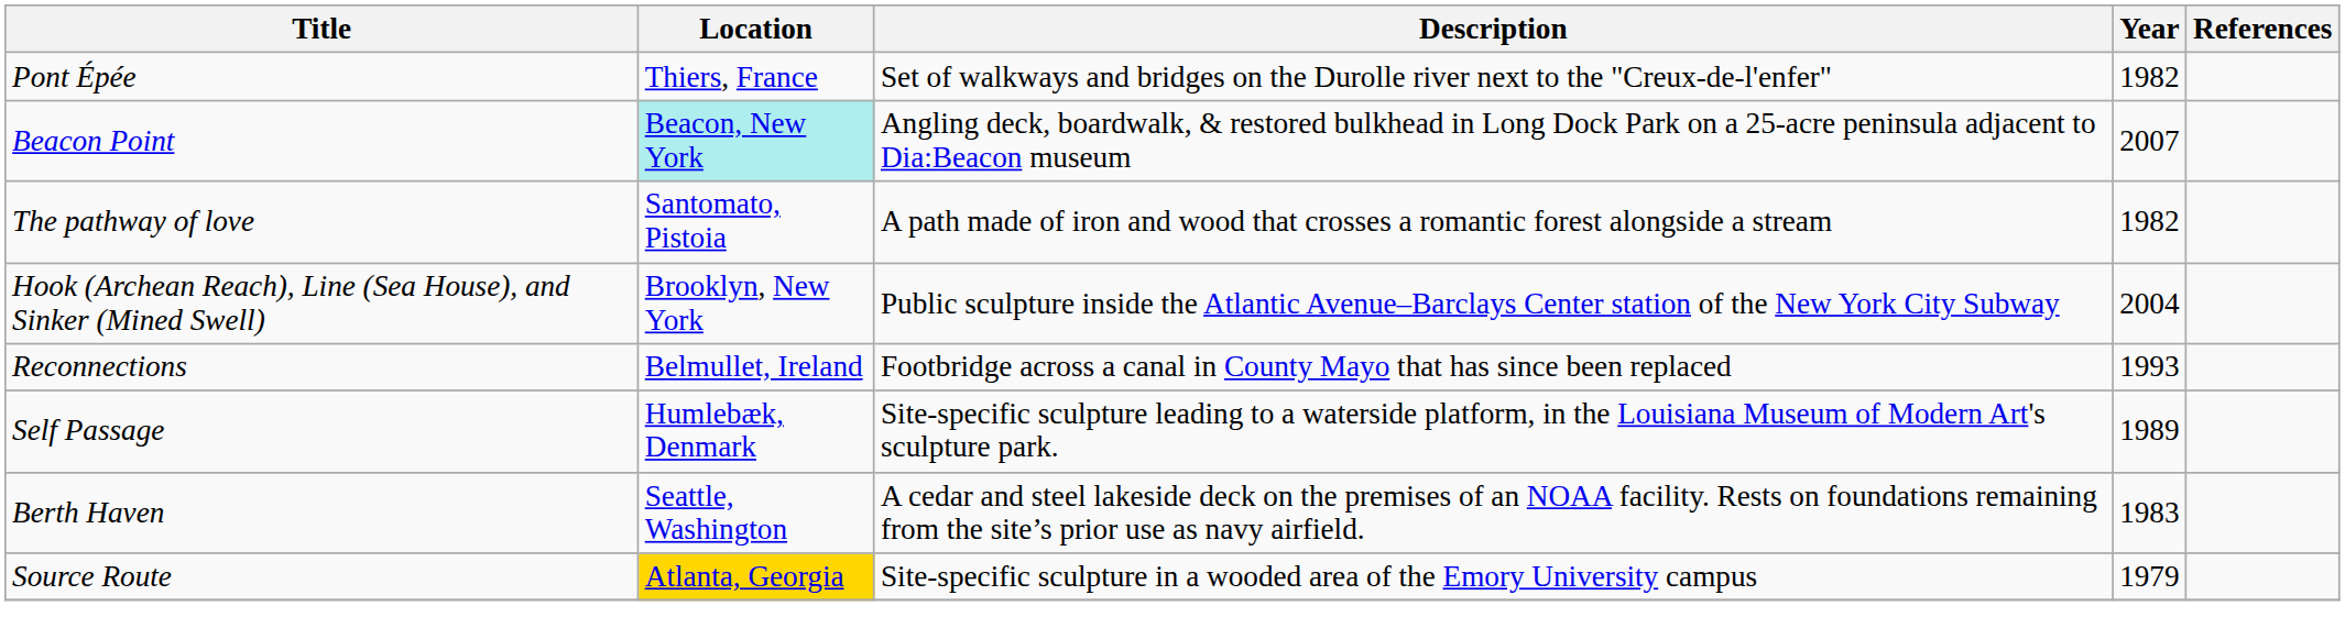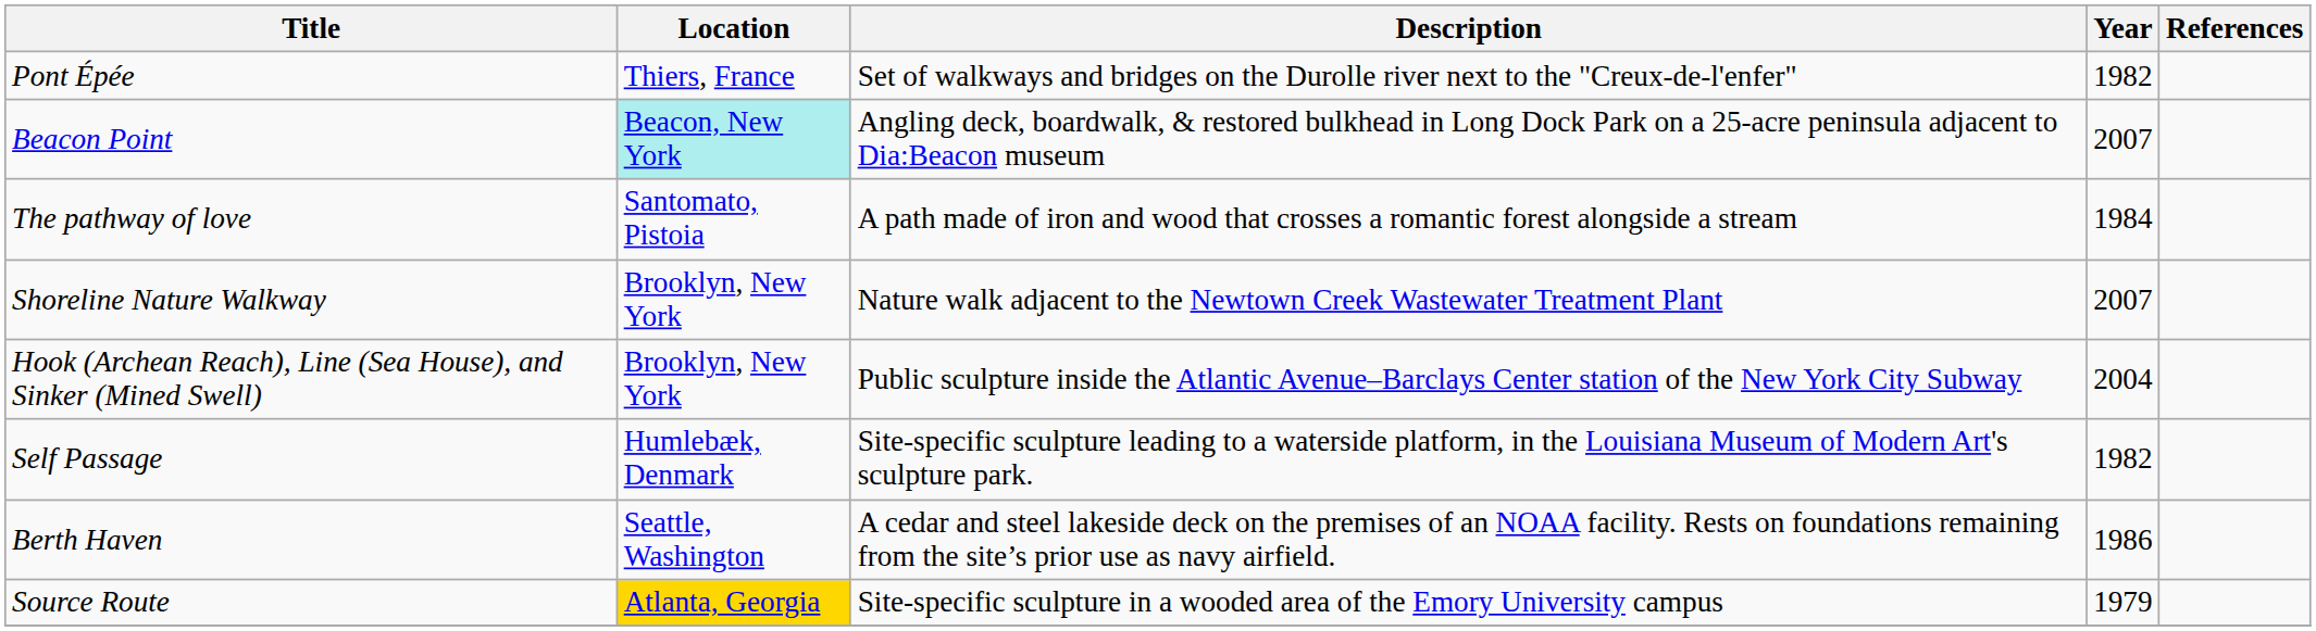 <table class="wikitable">
 <tr>
 <th>Title</th>
 <th>Location</th>
 <th>Description</th>
 <th>Year</th>
 <th>References</th>
 </tr>
 <tr>
 <td><em>Pont Épée</em></td>
 <td><a href='#'>Thiers</a>, <a href='#'>France</a></td>
 <td>Set of walkways and bridges on the Durolle river next to the "Creux-de-l'enfer"</td>
 <td>1982</td>
 <td></td>
 </tr>
 <tr>
 <td><em><a href='#'>Beacon Point</a></em></td>
 <td style="background: paleturquoise;"><a href='#'>Beacon, New York</a></td>
 <td>Angling deck, boardwalk, & restored bulkhead in Long Dock Park on a 25-acre peninsula adjacent to <a href='#'>Dia:Beacon</a> museum</td>
 <td>2007</td>
 <td></td>
 </tr>
 <tr>
 <td><em>The pathway of love</em></td>
 <td><a href='#'>Santomato, Pistoia</a></td>
 <td>A path made of iron and wood that crosses a romantic forest alongside a stream</td>
-<td>1982</td>
+<td>1984</td>
+<td></td>
+</tr>
+<tr>
+<td><em>Shoreline Nature Walkway</em></td>
+<td><a href='#'>Brooklyn</a>, <a href='#'>New York</a></td>
+<td>Nature walk adjacent to the <a href='#'>Newtown Creek Wastewater Treatment Plant</a></td>
+<td>2007</td>
 <td></td>
 </tr>
 <tr>
 <td><em>Hook (Archean Reach), Line (Sea House), and Sinker (Mined Swell)</em></td>
 <td><a href='#'>Brooklyn</a>, <a href='#'>New York</a></td>
 <td>Public sculpture inside the <a href='#'>Atlantic Avenue–Barclays Center station</a> of the <a href='#'>New York City Subway</a></td>
 <td>2004</td>
 <td></td>
 </tr>
 <tr>
-<td><em>Reconnections</em></td>
-<td><a href='#'>Belmullet, Ireland</a></td>
-<td>Footbridge across a canal in <a href='#'>County Mayo</a> that has since been replaced</td>
-<td>1993</td>
-<td></td>
-</tr>
-<tr>
 <td><em>Self Passage</em></td>
 <td><a href='#'>Humlebæk, Denmark</a></td>
 <td>Site-specific sculpture leading to a waterside platform, in the <a href='#'>Louisiana Museum of Modern Art</a>'s sculpture park.</td>
-<td>1989</td>
+<td>1982</td>
 <td></td>
 </tr>
 <tr>
 <td><em>Berth Haven</em></td>
 <td><a href='#'>Seattle, Washington</a></td>
 <td>A cedar and steel lakeside deck on the premises of an <a href='#'>NOAA</a> facility.  Rests on foundations remaining from the site’s prior use as navy airfield.</td>
-<td>1983</td>
+<td>1986</td>
 <td></td>
 </tr>
 <tr>
 <td><em>Source Route</em></td>
 <td style="background: gold;"><a href='#'>Atlanta, Georgia</a></td>
 <td>Site-specific sculpture in a wooded area of the <a href='#'>Emory University</a> campus</td>
 <td>1979</td>
 <td></td>
 </tr>
 <tr>
 </tr>
 </table>
